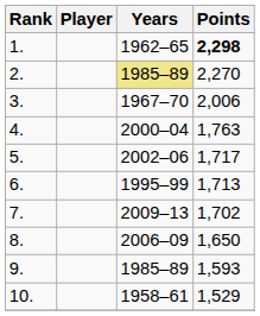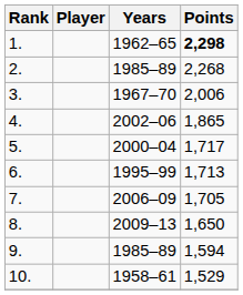 <table class="wikitable sortable">
 <tr>
 <th>Rank</th>
 <th>Player</th>
 <th>Years</th>
 <th>Points</th>
 </tr>
 <tr>
 <td>1.</td>
 <td></td>
 <td>1962–65</td>
 <td><strong>2,298</strong></td>
 </tr>
 <tr>
 <td>2.</td>
 <td></td>
-<td style="background: khaki;">1985–89</td>
-<td>2,270</td>
+<td>1985–89</td>
+<td>2,268</td>
 </tr>
 <tr>
 <td>3.</td>
 <td></td>
 <td>1967–70</td>
 <td>2,006</td>
 </tr>
 <tr>
 <td>4.</td>
 <td></td>
-<td>2000–04</td>
-<td>1,763</td>
+<td>2002–06</td>
+<td>1,865</td>
 </tr>
 <tr>
 <td>5.</td>
 <td></td>
-<td>2002–06</td>
+<td>2000–04</td>
 <td>1,717</td>
 </tr>
 <tr>
 <td>6.</td>
 <td></td>
 <td>1995–99</td>
 <td>1,713</td>
 </tr>
 <tr>
 <td>7.</td>
 <td></td>
-<td>2009–13</td>
-<td>1,702</td>
+<td>2006–09</td>
+<td>1,705</td>
 </tr>
 <tr>
 <td>8.</td>
 <td></td>
-<td>2006–09</td>
+<td>2009–13</td>
 <td>1,650</td>
 </tr>
 <tr>
 <td>9.</td>
 <td></td>
 <td>1985–89</td>
-<td>1,593</td>
+<td>1,594</td>
 </tr>
 <tr>
 <td>10.</td>
 <td></td>
 <td>1958–61</td>
 <td>1,529</td>
 </tr>
 <tr>
 </tr>
 </table>
